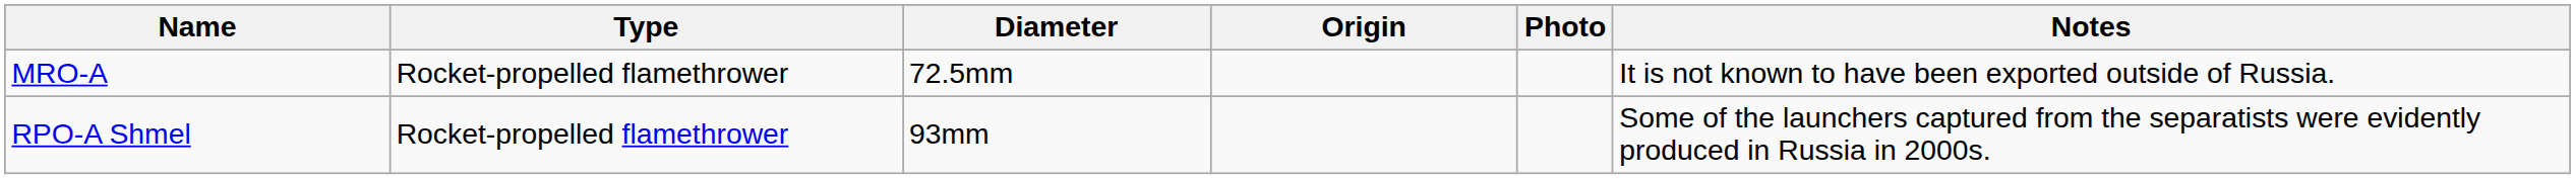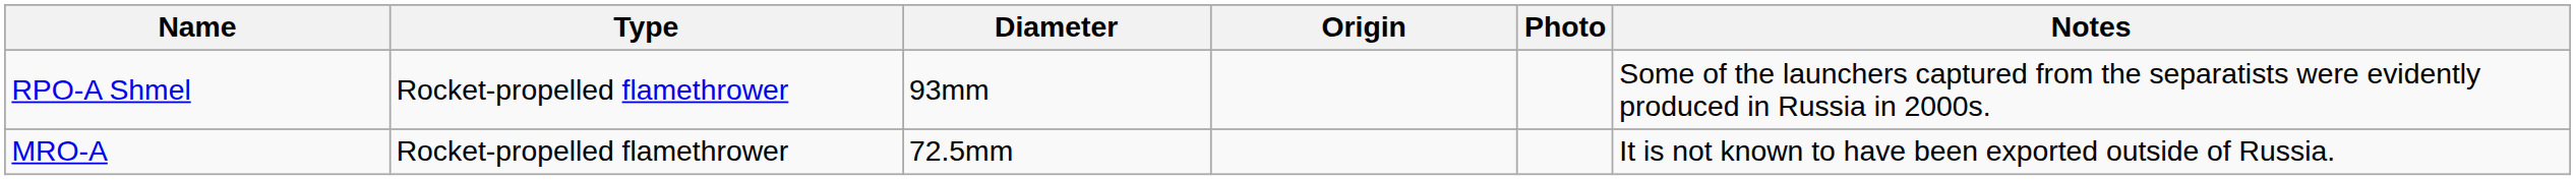 <table class="wikitable" style="width:90%;">
 <tr>
 <th style="width:15%;">Name</th>
 <th style="width:20%;">Type</th>
 <th style="width:12%;">Diameter</th>
 <th style="width:12%;">Origin</th>
 <th>Photo</th>
 <th>Notes</th>
 </tr>
 <tr>
+<td><a href='#'>RPO-A Shmel</a></td>
+<td>Rocket-propelled <a href='#'>flamethrower</a></td>
+<td>93mm</td>
+<td></td>
+<td></td>
+<td>Some of the launchers captured from the separatists were evidently produced in Russia in 2000s.</td>
+</tr>
+<tr>
 <td><a href='#'>MRO-A</a></td>
 <td>Rocket-propelled flamethrower</td>
 <td>72.5mm</td>
 <td></td>
 <td></td>
 <td>It is not known to have been exported outside of Russia.</td>
 </tr>
-<tr>
-<td><a href='#'>RPO-A Shmel</a></td>
-<td>Rocket-propelled <a href='#'>flamethrower</a></td>
-<td>93mm</td>
-<td></td>
-<td></td>
-<td>Some of the launchers captured from the separatists were evidently produced in Russia in 2000s.</td>
-</tr>
 </table>
